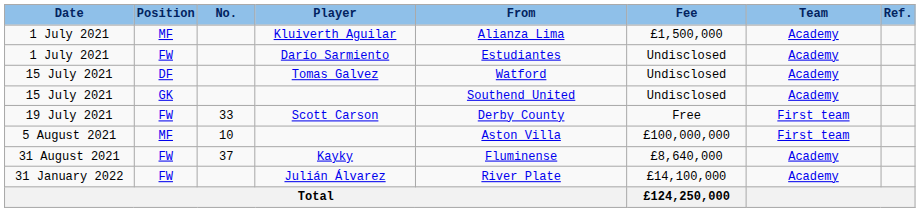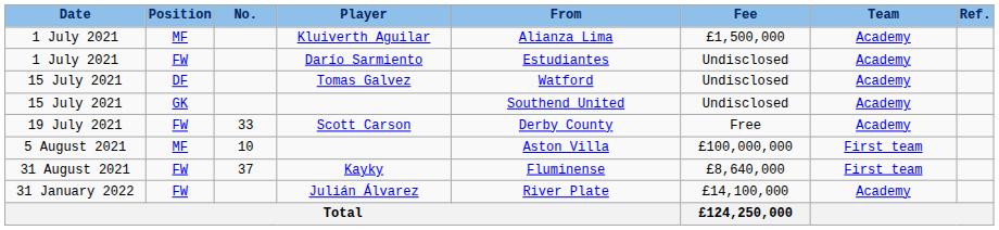 <table class="wikitable" style="text-align:center; font-size:90%; ">
 <tr>
 <th style="background:#8FC0E9; color:#022360; width:120px;">Date</th>
 <th style="background:#8FC0E9; color:#022360; width:50px;">Position</th>
 <th style="background:#8FC0E9; color:#022360; width:50px;">No.</th>
 <th style="background:#8FC0E9; color:#022360; width:150px;">Player</th>
 <th style="background:#8FC0E9; color:#022360; width:200px;">From</th>
 <th style="background:#8FC0E9; color:#022360; width:110px;">Fee</th>
 <th style="background:#8FC0E9; color:#022360; width:125px;">Team</th>
 <th style="background:#8FC0E9; color:#022360; width:25px;">Ref.</th>
 </tr>
 <tr>
 <td>1 July 2021</td>
 <td><a href='#'>MF</a></td>
 <td></td>
 <td> <a href='#'>Kluiverth Aguilar</a></td>
 <td> <a href='#'>Alianza Lima</a></td>
 <td>£1,500,000</td>
 <td><a href='#'>Academy</a></td>
 <td></td>
 </tr>
 <tr>
 <td>1 July 2021</td>
 <td><a href='#'>FW</a></td>
 <td></td>
 <td> <a href='#'>Darío Sarmiento</a></td>
 <td> <a href='#'>Estudiantes</a></td>
 <td>Undisclosed</td>
 <td><a href='#'>Academy</a></td>
 <td></td>
 </tr>
 <tr>
 <td>15 July 2021</td>
 <td><a href='#'>DF</a></td>
 <td></td>
 <td> <a href='#'>Tomas Galvez</a></td>
 <td><a href='#'>Watford</a></td>
 <td>Undisclosed</td>
 <td><a href='#'>Academy</a></td>
 <td></td>
 </tr>
 <tr>
 <td>15 July 2021</td>
 <td><a href='#'>GK</a></td>
 <td></td>
 <td></td>
 <td><a href='#'>Southend United</a></td>
 <td>Undisclosed</td>
 <td><a href='#'>Academy</a></td>
 <td></td>
 </tr>
 <tr>
 <td>19 July 2021</td>
 <td><a href='#'>FW</a></td>
 <td>33</td>
 <td> <a href='#'>Scott Carson</a></td>
 <td><a href='#'>Derby County</a></td>
 <td>Free</td>
-<td><a href='#'>First team</a></td>
+<td><a href='#'>Academy</a></td>
 <td></td>
 </tr>
 <tr>
 <td>5 August 2021</td>
 <td><a href='#'>MF</a></td>
 <td>10</td>
 <td></td>
 <td><a href='#'>Aston Villa</a></td>
 <td>£100,000,000</td>
 <td><a href='#'>First team</a></td>
 <td></td>
 </tr>
 <tr>
 <td>31 August 2021</td>
 <td><a href='#'>FW</a></td>
 <td>37</td>
 <td> <a href='#'>Kayky</a></td>
 <td> <a href='#'>Fluminense</a></td>
 <td>£8,640,000</td>
-<td><a href='#'>Academy</a></td>
+<td><a href='#'>First team</a></td>
 <td></td>
 </tr>
 <tr>
 <td>31 January 2022</td>
 <td><a href='#'>FW</a></td>
 <td></td>
 <td> <a href='#'>Julián Álvarez</a></td>
 <td> <a href='#'>River Plate</a></td>
 <td>£14,100,000</td>
 <td><a href='#'>Academy</a></td>
 <td></td>
 </tr>
 <tr>
 <th colspan="5">Total</th>
 <th colspan="1">£124,250,000</th>
 <th colspan="2"></th>
 </tr>
 </table>
